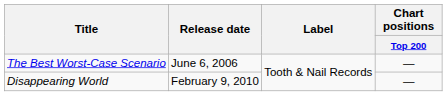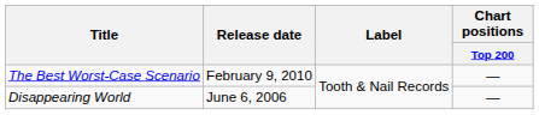 <table class="wikitable">
 <tr>
 <th rowspan="2">Title</th>
 <th rowspan="2">Release date</th>
 <th rowspan="2">Label</th>
 <th colspan="1">Chart positions</th>
 </tr>
 <tr>
 <th width="86"><small><a href='#'>Top 200</a></small></th>
 </tr>
 <tr>
 <td><em><a href='#'>The Best Worst-Case Scenario</a></em></td>
-<td>June 6, 2006</td>
+<td>February 9, 2010</td>
 <td rowspan="2">Tooth & Nail Records</td>
 <td align="center">—</td>
 </tr>
 <tr>
 <td><em>Disappearing World</em></td>
-<td>February 9, 2010</td>
+<td>June 6, 2006</td>
 <td align="center">—</td>
 </tr>
 </table>
